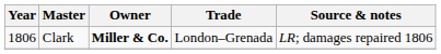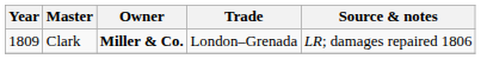 <table class=" wikitable">
 <tr>
 <th>Year</th>
 <th>Master</th>
 <th>Owner</th>
 <th>Trade</th>
 <th>Source & notes</th>
 </tr>
 <tr>
-<td>1806</td>
+<td>1809</td>
 <td>Clark</td>
 <td><strong>Miller & Co.</strong></td>
 <td>London–Grenada</td>
 <td><em>LR</em>; damages repaired 1806</td>
 </tr>
 <tr>
 </tr>
 </table>
